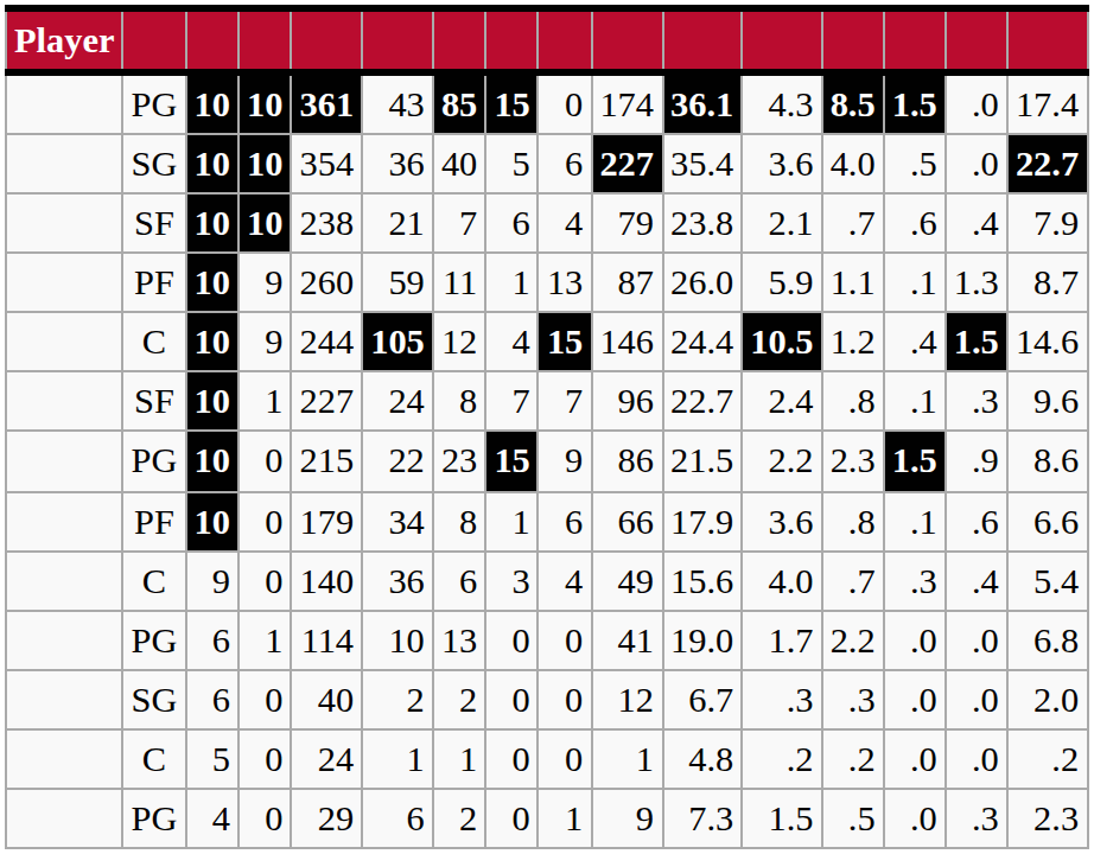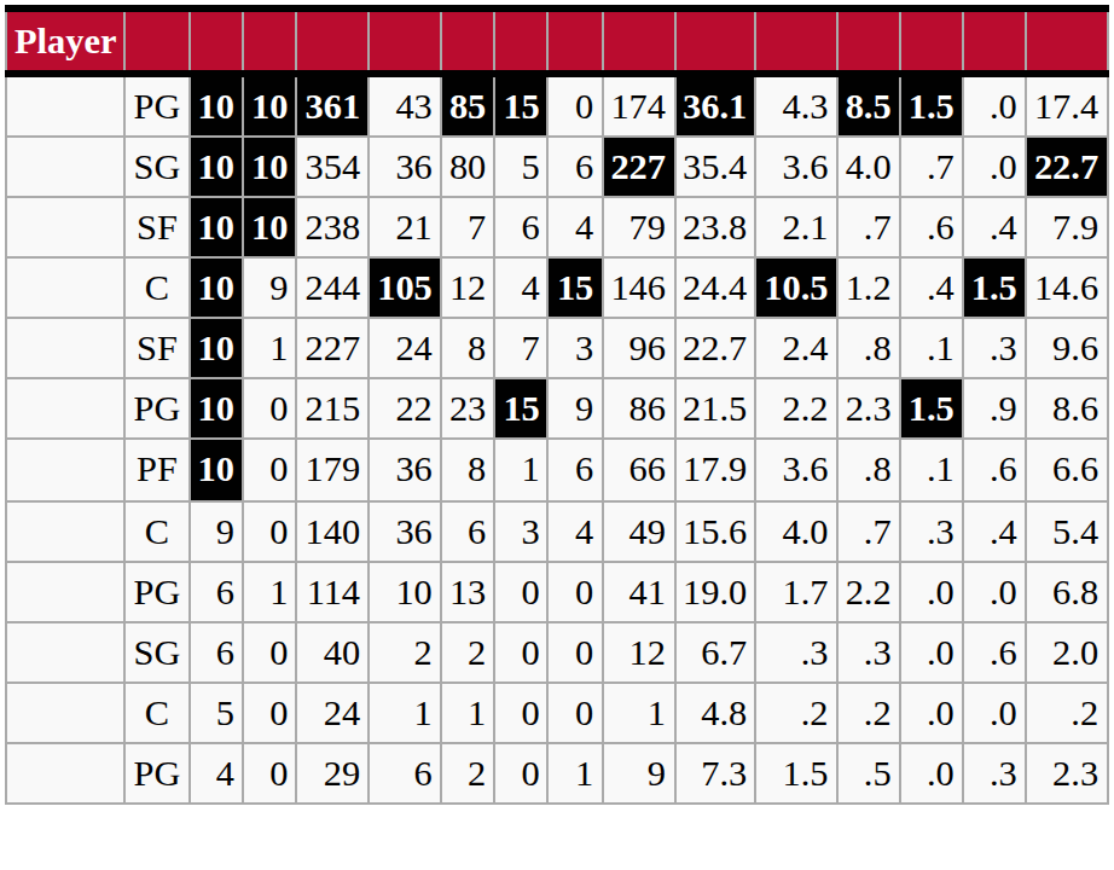 <table class="wikitable sortable" style="font-size: 95%; text-align:right;">
 <tr>
 <th style="background:#BA0C2F; color:#FFFFFF; border-top:#010101 3px solid; border-bottom:#010101 3px solid;">Player</th>
 <th style="background:#BA0C2F; color:#FFFFFF; border-top:#010101 3px solid; border-bottom:#010101 3px solid;"></th>
 <th style="background:#BA0C2F; color:#FFFFFF; border-top:#010101 3px solid; border-bottom:#010101 3px solid;"></th>
 <th style="background:#BA0C2F; color:#FFFFFF; border-top:#010101 3px solid; border-bottom:#010101 3px solid;"></th>
 <th style="background:#BA0C2F; color:#FFFFFF; border-top:#010101 3px solid; border-bottom:#010101 3px solid;"></th>
 <th style="background:#BA0C2F; color:#FFFFFF; border-top:#010101 3px solid; border-bottom:#010101 3px solid;"></th>
 <th style="background:#BA0C2F; color:#FFFFFF; border-top:#010101 3px solid; border-bottom:#010101 3px solid;"></th>
 <th style="background:#BA0C2F; color:#FFFFFF; border-top:#010101 3px solid; border-bottom:#010101 3px solid;"></th>
 <th style="background:#BA0C2F; color:#FFFFFF; border-top:#010101 3px solid; border-bottom:#010101 3px solid;"></th>
 <th style="background:#BA0C2F; color:#FFFFFF; border-top:#010101 3px solid; border-bottom:#010101 3px solid;"></th>
 <th style="background:#BA0C2F; color:#FFFFFF; border-top:#010101 3px solid; border-bottom:#010101 3px solid;"></th>
 <th style="background:#BA0C2F; color:#FFFFFF; border-top:#010101 3px solid; border-bottom:#010101 3px solid;"></th>
 <th style="background:#BA0C2F; color:#FFFFFF; border-top:#010101 3px solid; border-bottom:#010101 3px solid;"></th>
 <th style="background:#BA0C2F; color:#FFFFFF; border-top:#010101 3px solid; border-bottom:#010101 3px solid;"></th>
 <th style="background:#BA0C2F; color:#FFFFFF; border-top:#010101 3px solid; border-bottom:#010101 3px solid;"></th>
 <th style="background:#BA0C2F; color:#FFFFFF; border-top:#010101 3px solid; border-bottom:#010101 3px solid;"></th>
 </tr>
 <tr>
 <td style="text-align:left;"></td>
 <td style="text-align:center;">PG</td>
 <td style="background:#010101; color:#FFFFFF;"><strong>10</strong></td>
 <td style="background:#010101; color:#FFFFFF;"><strong>10</strong></td>
 <td style="background:#010101; color:#FFFFFF;"><strong>361</strong></td>
 <td>43</td>
 <td style="background:#010101; color:#FFFFFF;"><strong>85</strong></td>
 <td style="background:#010101; color:#FFFFFF;"><strong>15</strong></td>
 <td>0</td>
 <td>174</td>
 <td style="background:#010101; color:#FFFFFF;"><strong>36.1</strong></td>
 <td>4.3</td>
 <td style="background:#010101; color:#FFFFFF;"><strong>8.5</strong></td>
 <td style="background:#010101; color:#FFFFFF;"><strong>1.5</strong></td>
 <td>.0</td>
 <td>17.4</td>
 </tr>
 <tr>
 <td style="text-align:left;"></td>
 <td style="text-align:center;">SG</td>
 <td style="background:#010101; color:#FFFFFF;"><strong>10</strong></td>
 <td style="background:#010101; color:#FFFFFF;"><strong>10</strong></td>
 <td>354</td>
 <td>36</td>
-<td>40</td>
+<td>80</td>
 <td>5</td>
 <td>6</td>
 <td style="background:#010101; color:#FFFFFF;"><strong>227</strong></td>
 <td>35.4</td>
 <td>3.6</td>
 <td>4.0</td>
-<td>.5</td>
+<td>.7</td>
 <td>.0</td>
 <td style="background:#010101; color:#FFFFFF;"><strong>22.7</strong></td>
 </tr>
 <tr>
 <td style="text-align:left;"></td>
 <td style="text-align:center;">SF</td>
 <td style="background:#010101; color:#FFFFFF;"><strong>10</strong></td>
 <td style="background:#010101; color:#FFFFFF;"><strong>10</strong></td>
 <td>238</td>
 <td>21</td>
 <td>7</td>
 <td>6</td>
 <td>4</td>
 <td>79</td>
 <td>23.8</td>
 <td>2.1</td>
 <td>.7</td>
 <td>.6</td>
 <td>.4</td>
 <td>7.9</td>
-</tr>
-<tr>
-<td style="text-align:left;"></td>
-<td style="text-align:center;">PF</td>
-<td style="background:#010101; color:#FFFFFF;"><strong>10</strong></td>
-<td>9</td>
-<td>260</td>
-<td>59</td>
-<td>11</td>
-<td>1</td>
-<td>13</td>
-<td>87</td>
-<td>26.0</td>
-<td>5.9</td>
-<td>1.1</td>
-<td>.1</td>
-<td>1.3</td>
-<td>8.7</td>
 </tr>
 <tr>
 <td style="text-align:left;"></td>
 <td style="text-align:center;">C</td>
 <td style="background:#010101; color:#FFFFFF;"><strong>10</strong></td>
 <td>9</td>
 <td>244</td>
 <td style="background:#010101; color:#FFFFFF;"><strong>105</strong></td>
 <td>12</td>
 <td>4</td>
 <td style="background:#010101; color:#FFFFFF;"><strong>15</strong></td>
 <td>146</td>
 <td>24.4</td>
 <td style="background:#010101; color:#FFFFFF;"><strong>10.5</strong></td>
 <td>1.2</td>
 <td>.4</td>
 <td style="background:#010101; color:#FFFFFF;"><strong>1.5</strong></td>
 <td>14.6</td>
 </tr>
 <tr>
 <td style="text-align:left;"></td>
 <td style="text-align:center;">SF</td>
 <td style="background:#010101; color:#FFFFFF;"><strong>10</strong></td>
 <td>1</td>
 <td>227</td>
 <td>24</td>
 <td>8</td>
 <td>7</td>
-<td>7</td>
+<td>3</td>
 <td>96</td>
 <td>22.7</td>
 <td>2.4</td>
 <td>.8</td>
 <td>.1</td>
 <td>.3</td>
 <td>9.6</td>
 </tr>
 <tr>
 <td style="text-align:left;"></td>
 <td style="text-align:center;">PG</td>
 <td style="background:#010101; color:#FFFFFF;"><strong>10</strong></td>
 <td>0</td>
 <td>215</td>
 <td>22</td>
 <td>23</td>
 <td style="background:#010101; color:#FFFFFF;"><strong>15</strong></td>
 <td>9</td>
 <td>86</td>
 <td>21.5</td>
 <td>2.2</td>
 <td>2.3</td>
 <td style="background:#010101; color:#FFFFFF;"><strong>1.5</strong></td>
 <td>.9</td>
 <td>8.6</td>
 </tr>
 <tr>
 <td style="text-align:left;"></td>
 <td style="text-align:center;">PF</td>
 <td style="background:#010101; color:#FFFFFF;"><strong>10</strong></td>
 <td>0</td>
 <td>179</td>
-<td>34</td>
+<td>36</td>
 <td>8</td>
 <td>1</td>
 <td>6</td>
 <td>66</td>
 <td>17.9</td>
 <td>3.6</td>
 <td>.8</td>
 <td>.1</td>
 <td>.6</td>
 <td>6.6</td>
 </tr>
 <tr>
 <td style="text-align:left;"></td>
 <td style="text-align:center;">C</td>
 <td>9</td>
 <td>0</td>
 <td>140</td>
 <td>36</td>
 <td>6</td>
 <td>3</td>
 <td>4</td>
 <td>49</td>
 <td>15.6</td>
 <td>4.0</td>
 <td>.7</td>
 <td>.3</td>
 <td>.4</td>
 <td>5.4</td>
 </tr>
 <tr>
 <td style="text-align:left;"></td>
 <td style="text-align:center;">PG</td>
 <td>6</td>
 <td>1</td>
 <td>114</td>
 <td>10</td>
 <td>13</td>
 <td>0</td>
 <td>0</td>
 <td>41</td>
 <td>19.0</td>
 <td>1.7</td>
 <td>2.2</td>
 <td>.0</td>
 <td>.0</td>
 <td>6.8</td>
 </tr>
 <tr>
 <td style="text-align:left;"></td>
 <td style="text-align:center;">SG</td>
 <td>6</td>
 <td>0</td>
 <td>40</td>
 <td>2</td>
 <td>2</td>
 <td>0</td>
 <td>0</td>
 <td>12</td>
 <td>6.7</td>
 <td>.3</td>
 <td>.3</td>
 <td>.0</td>
-<td>.0</td>
+<td>.6</td>
 <td>2.0</td>
 </tr>
 <tr>
 <td style="text-align:left;"></td>
 <td style="text-align:center;">C</td>
 <td>5</td>
 <td>0</td>
 <td>24</td>
 <td>1</td>
 <td>1</td>
 <td>0</td>
 <td>0</td>
 <td>1</td>
 <td>4.8</td>
 <td>.2</td>
 <td>.2</td>
 <td>.0</td>
 <td>.0</td>
 <td>.2</td>
 </tr>
 <tr>
 <td style="text-align:left;"></td>
 <td style="text-align:center;">PG</td>
 <td>4</td>
 <td>0</td>
 <td>29</td>
 <td>6</td>
 <td>2</td>
 <td>0</td>
 <td>1</td>
 <td>9</td>
 <td>7.3</td>
 <td>1.5</td>
 <td>.5</td>
 <td>.0</td>
 <td>.3</td>
 <td>2.3</td>
 </tr>
 </table>
